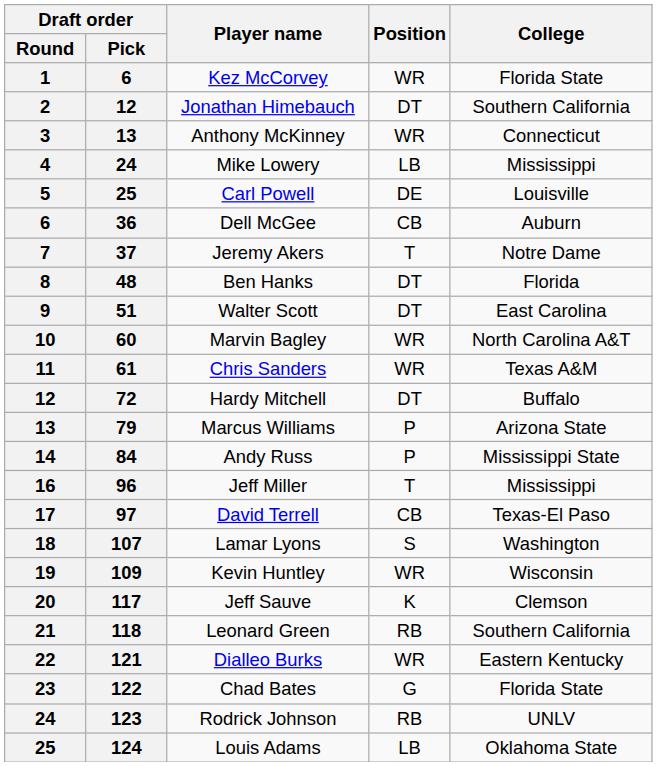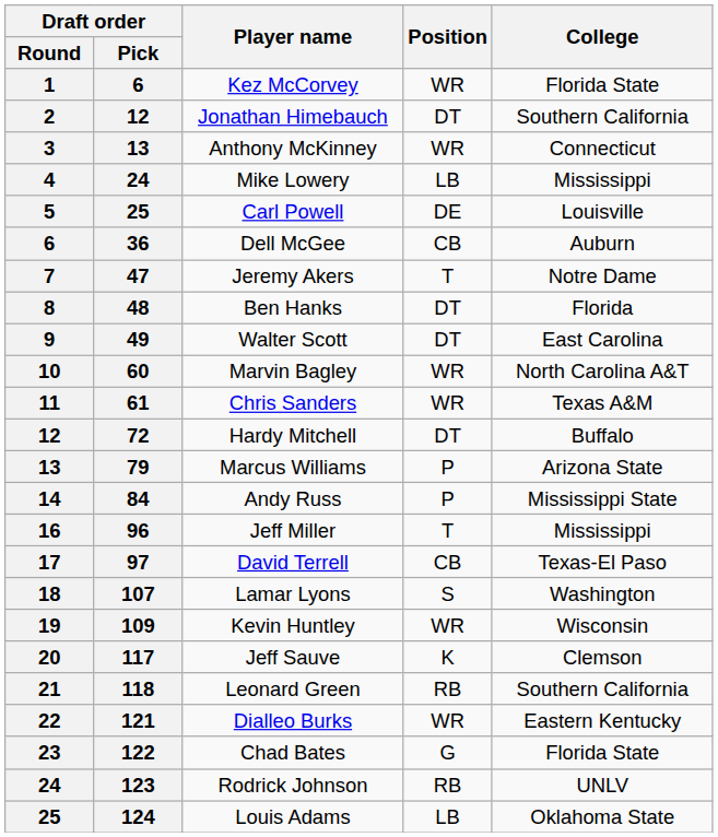 <table class="wikitable" style="font-size:95%; text-align:center">
 <tr>
 <th width="120" colspan="2">Draft order</th>
 <th width="160" rowspan="2">Player name</th>
 <th width="60"  rowspan="2">Position</th>
 <th width="160" rowspan="2">College</th>
 </tr>
 <tr>
 <th width="60">Round</th>
 <th width="60">Pick</th>
 </tr>
 <tr>
 <th>1</th>
 <th>6</th>
 <td><a href='#'>Kez McCorvey</a></td>
 <td>WR</td>
 <td>Florida State</td>
 </tr>
 <tr>
 <th>2</th>
 <th>12</th>
 <td><a href='#'>Jonathan Himebauch</a></td>
 <td>DT</td>
 <td>Southern California</td>
 </tr>
 <tr>
 <th>3</th>
 <th>13</th>
 <td>Anthony McKinney</td>
 <td>WR</td>
 <td>Connecticut</td>
 </tr>
 <tr>
 <th>4</th>
 <th>24</th>
 <td>Mike Lowery</td>
 <td>LB</td>
 <td>Mississippi</td>
 </tr>
 <tr>
 <th>5</th>
 <th>25</th>
 <td><a href='#'>Carl Powell</a></td>
 <td>DE</td>
 <td>Louisville</td>
 </tr>
 <tr>
 <th>6</th>
 <th>36</th>
 <td>Dell McGee</td>
 <td>CB</td>
 <td>Auburn</td>
 </tr>
 <tr>
 <th>7</th>
-<th>37</th>
+<th>47</th>
 <td>Jeremy Akers</td>
 <td>T</td>
 <td>Notre Dame</td>
 </tr>
 <tr>
 <th>8</th>
 <th>48</th>
 <td>Ben Hanks</td>
 <td>DT</td>
 <td>Florida</td>
 </tr>
 <tr>
 <th>9</th>
-<th>51</th>
+<th>49</th>
 <td>Walter Scott</td>
 <td>DT</td>
 <td>East Carolina</td>
 </tr>
 <tr>
 <th>10</th>
 <th>60</th>
 <td>Marvin Bagley</td>
 <td>WR</td>
 <td>North Carolina A&T</td>
 </tr>
 <tr>
 <th>11</th>
 <th>61</th>
 <td><a href='#'>Chris Sanders</a></td>
 <td>WR</td>
 <td>Texas A&M</td>
 </tr>
 <tr>
 <th>12</th>
 <th>72</th>
 <td>Hardy Mitchell</td>
 <td>DT</td>
 <td>Buffalo</td>
 </tr>
 <tr>
 <th>13</th>
 <th>79</th>
 <td>Marcus Williams</td>
 <td>P</td>
 <td>Arizona State</td>
 </tr>
 <tr>
 <th>14</th>
 <th>84</th>
 <td>Andy Russ</td>
 <td>P</td>
 <td>Mississippi State</td>
 </tr>
 <tr>
 <th>16</th>
 <th>96</th>
 <td>Jeff Miller</td>
 <td>T</td>
 <td>Mississippi</td>
 </tr>
 <tr>
 <th>17</th>
 <th>97</th>
 <td><a href='#'>David Terrell</a></td>
 <td>CB</td>
 <td>Texas-El Paso</td>
 </tr>
 <tr>
 <th>18</th>
 <th>107</th>
 <td>Lamar Lyons</td>
 <td>S</td>
 <td>Washington</td>
 </tr>
 <tr>
 <th>19</th>
 <th>109</th>
 <td>Kevin Huntley</td>
 <td>WR</td>
 <td>Wisconsin</td>
 </tr>
 <tr>
 <th>20</th>
 <th>117</th>
 <td>Jeff Sauve</td>
 <td>K</td>
 <td>Clemson</td>
 </tr>
 <tr>
 <th>21</th>
 <th>118</th>
 <td>Leonard Green</td>
 <td>RB</td>
 <td>Southern California</td>
 </tr>
 <tr>
 <th>22</th>
 <th>121</th>
 <td><a href='#'>Dialleo Burks</a></td>
 <td>WR</td>
 <td>Eastern Kentucky</td>
 </tr>
 <tr>
 <th>23</th>
 <th>122</th>
 <td>Chad Bates</td>
 <td>G</td>
 <td>Florida State</td>
 </tr>
 <tr>
 <th>24</th>
 <th>123</th>
 <td>Rodrick Johnson</td>
 <td>RB</td>
 <td>UNLV</td>
 </tr>
 <tr>
 <th>25</th>
 <th>124</th>
 <td>Louis Adams</td>
 <td>LB</td>
 <td>Oklahoma State</td>
 </tr>
 </table>
